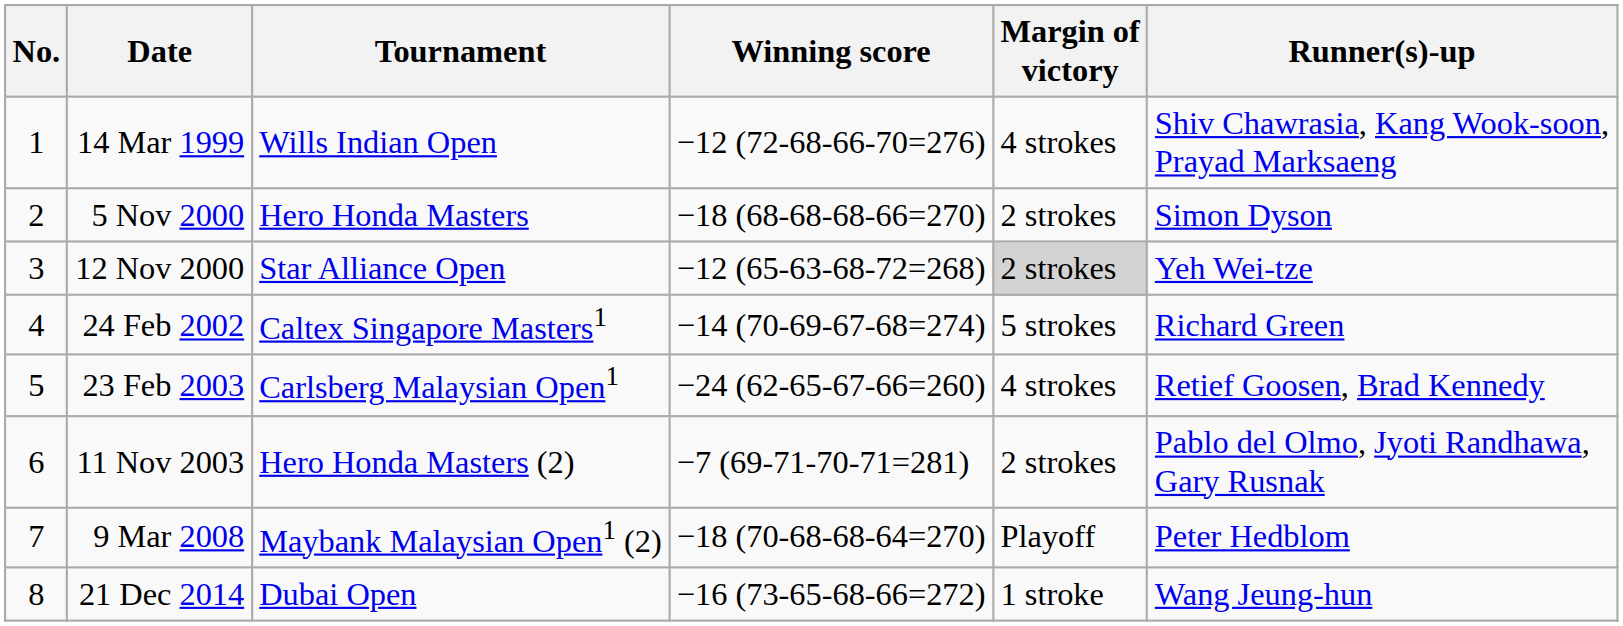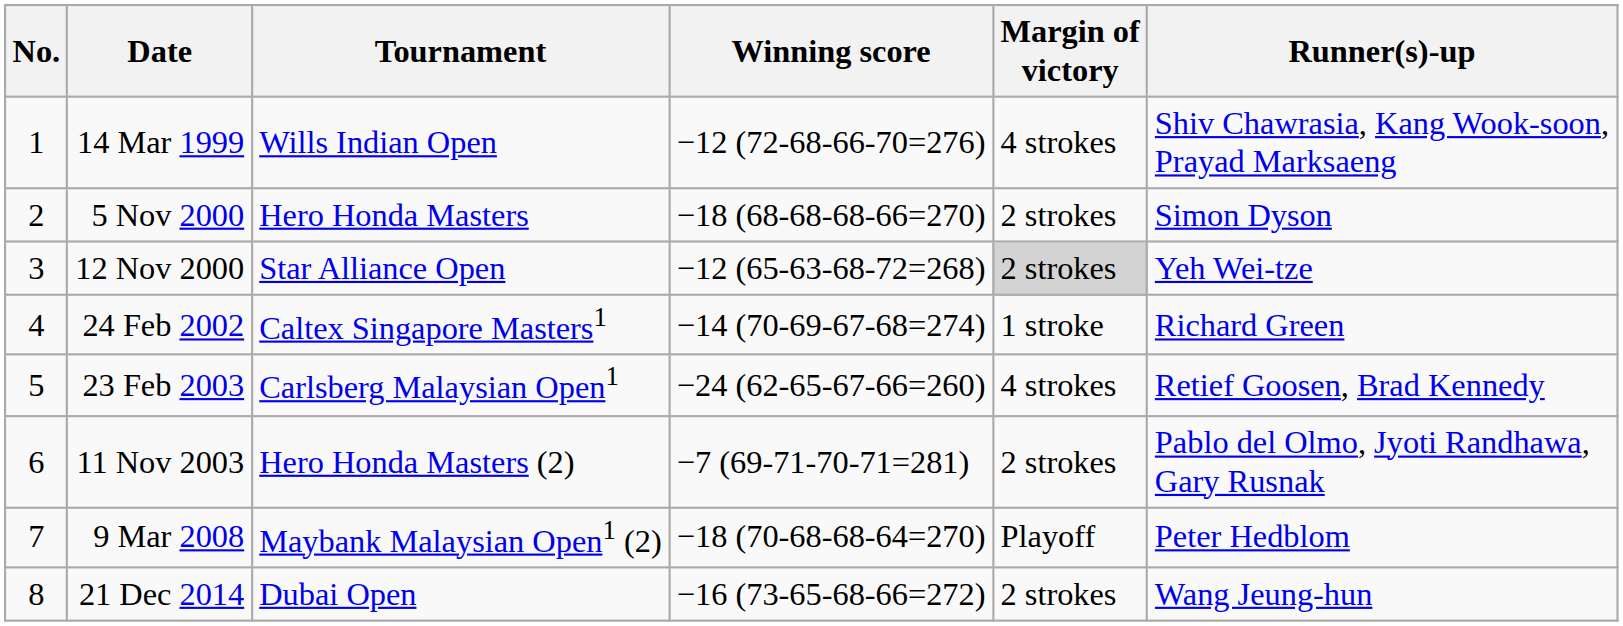 <table class="wikitable" style="font-size:95%;">
 <tr>
 <th>No.</th>
 <th>Date</th>
 <th>Tournament</th>
 <th>Winning score</th>
 <th>Margin of<br>victory</th>
 <th>Runner(s)-up</th>
 </tr>
 <tr>
 <td align=center>1</td>
 <td align=right>14 Mar <a href='#'>1999</a></td>
 <td><a href='#'>Wills Indian Open</a></td>
 <td>−12 (72-68-66-70=276)</td>
 <td>4 strokes</td>
 <td> <a href='#'>Shiv Chawrasia</a>,  <a href='#'>Kang Wook-soon</a>,<br> <a href='#'>Prayad Marksaeng</a></td>
 </tr>
 <tr>
 <td align=center>2</td>
 <td align=right>5 Nov <a href='#'>2000</a></td>
 <td><a href='#'>Hero Honda Masters</a></td>
 <td>−18 (68-68-68-66=270)</td>
 <td>2 strokes</td>
 <td> <a href='#'>Simon Dyson</a></td>
 </tr>
 <tr>
 <td align=center>3</td>
 <td align=right>12 Nov 2000</td>
 <td><a href='#'>Star Alliance Open</a></td>
 <td>−12 (65-63-68-72=268)</td>
 <td style="background: lightgrey;">2 strokes</td>
 <td> <a href='#'>Yeh Wei-tze</a></td>
 </tr>
 <tr>
 <td align=center>4</td>
 <td align=right>24 Feb <a href='#'>2002</a></td>
 <td><a href='#'>Caltex Singapore Masters</a><sup>1</sup></td>
 <td>−14 (70-69-67-68=274)</td>
-<td>5 strokes</td>
+<td>1 stroke</td>
 <td> <a href='#'>Richard Green</a></td>
 </tr>
 <tr>
 <td align=center>5</td>
 <td align=right>23 Feb <a href='#'>2003</a></td>
 <td><a href='#'>Carlsberg Malaysian Open</a><sup>1</sup></td>
 <td>−24 (62-65-67-66=260)</td>
 <td>4 strokes</td>
 <td> <a href='#'>Retief Goosen</a>,  <a href='#'>Brad Kennedy</a></td>
 </tr>
 <tr>
 <td align=center>6</td>
 <td align=right>11 Nov 2003</td>
 <td><a href='#'>Hero Honda Masters</a> (2)</td>
 <td>−7 (69-71-70-71=281)</td>
 <td>2 strokes</td>
 <td> <a href='#'>Pablo del Olmo</a>,  <a href='#'>Jyoti Randhawa</a>,<br> <a href='#'>Gary Rusnak</a></td>
 </tr>
 <tr>
 <td align=center>7</td>
 <td align=right>9 Mar <a href='#'>2008</a></td>
 <td><a href='#'>Maybank Malaysian Open</a><sup>1</sup> (2)</td>
 <td>−18 (70-68-68-64=270)</td>
 <td>Playoff</td>
 <td> <a href='#'>Peter Hedblom</a></td>
 </tr>
 <tr>
 <td align=center>8</td>
 <td align=right>21 Dec <a href='#'>2014</a></td>
 <td><a href='#'>Dubai Open</a></td>
 <td>−16 (73-65-68-66=272)</td>
-<td>1 stroke</td>
+<td>2 strokes</td>
 <td> <a href='#'>Wang Jeung-hun</a></td>
 </tr>
 </table>
